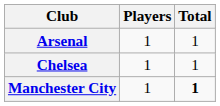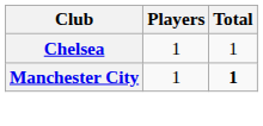 <table class="sortable wikitable plainrowheaders" style="text-align:center;">
 <tr>
 <th scope="col">Club</th>
 <th scope="col">Players</th>
 <th scope="col">Total</th>
-</tr>
-<tr>
-<th scope="row"><a href='#'>Arsenal</a></th>
-<td>1</td>
-<td>1</td>
 </tr>
 <tr>
 <th scope="row"><a href='#'>Chelsea</a></th>
 <td>1</td>
 <td>1</td>
 </tr>
 <tr>
 <th scope="row"><a href='#'>Manchester City</a></th>
 <td>1</td>
 <td><strong>1</strong></td>
 </tr>
 </table>
